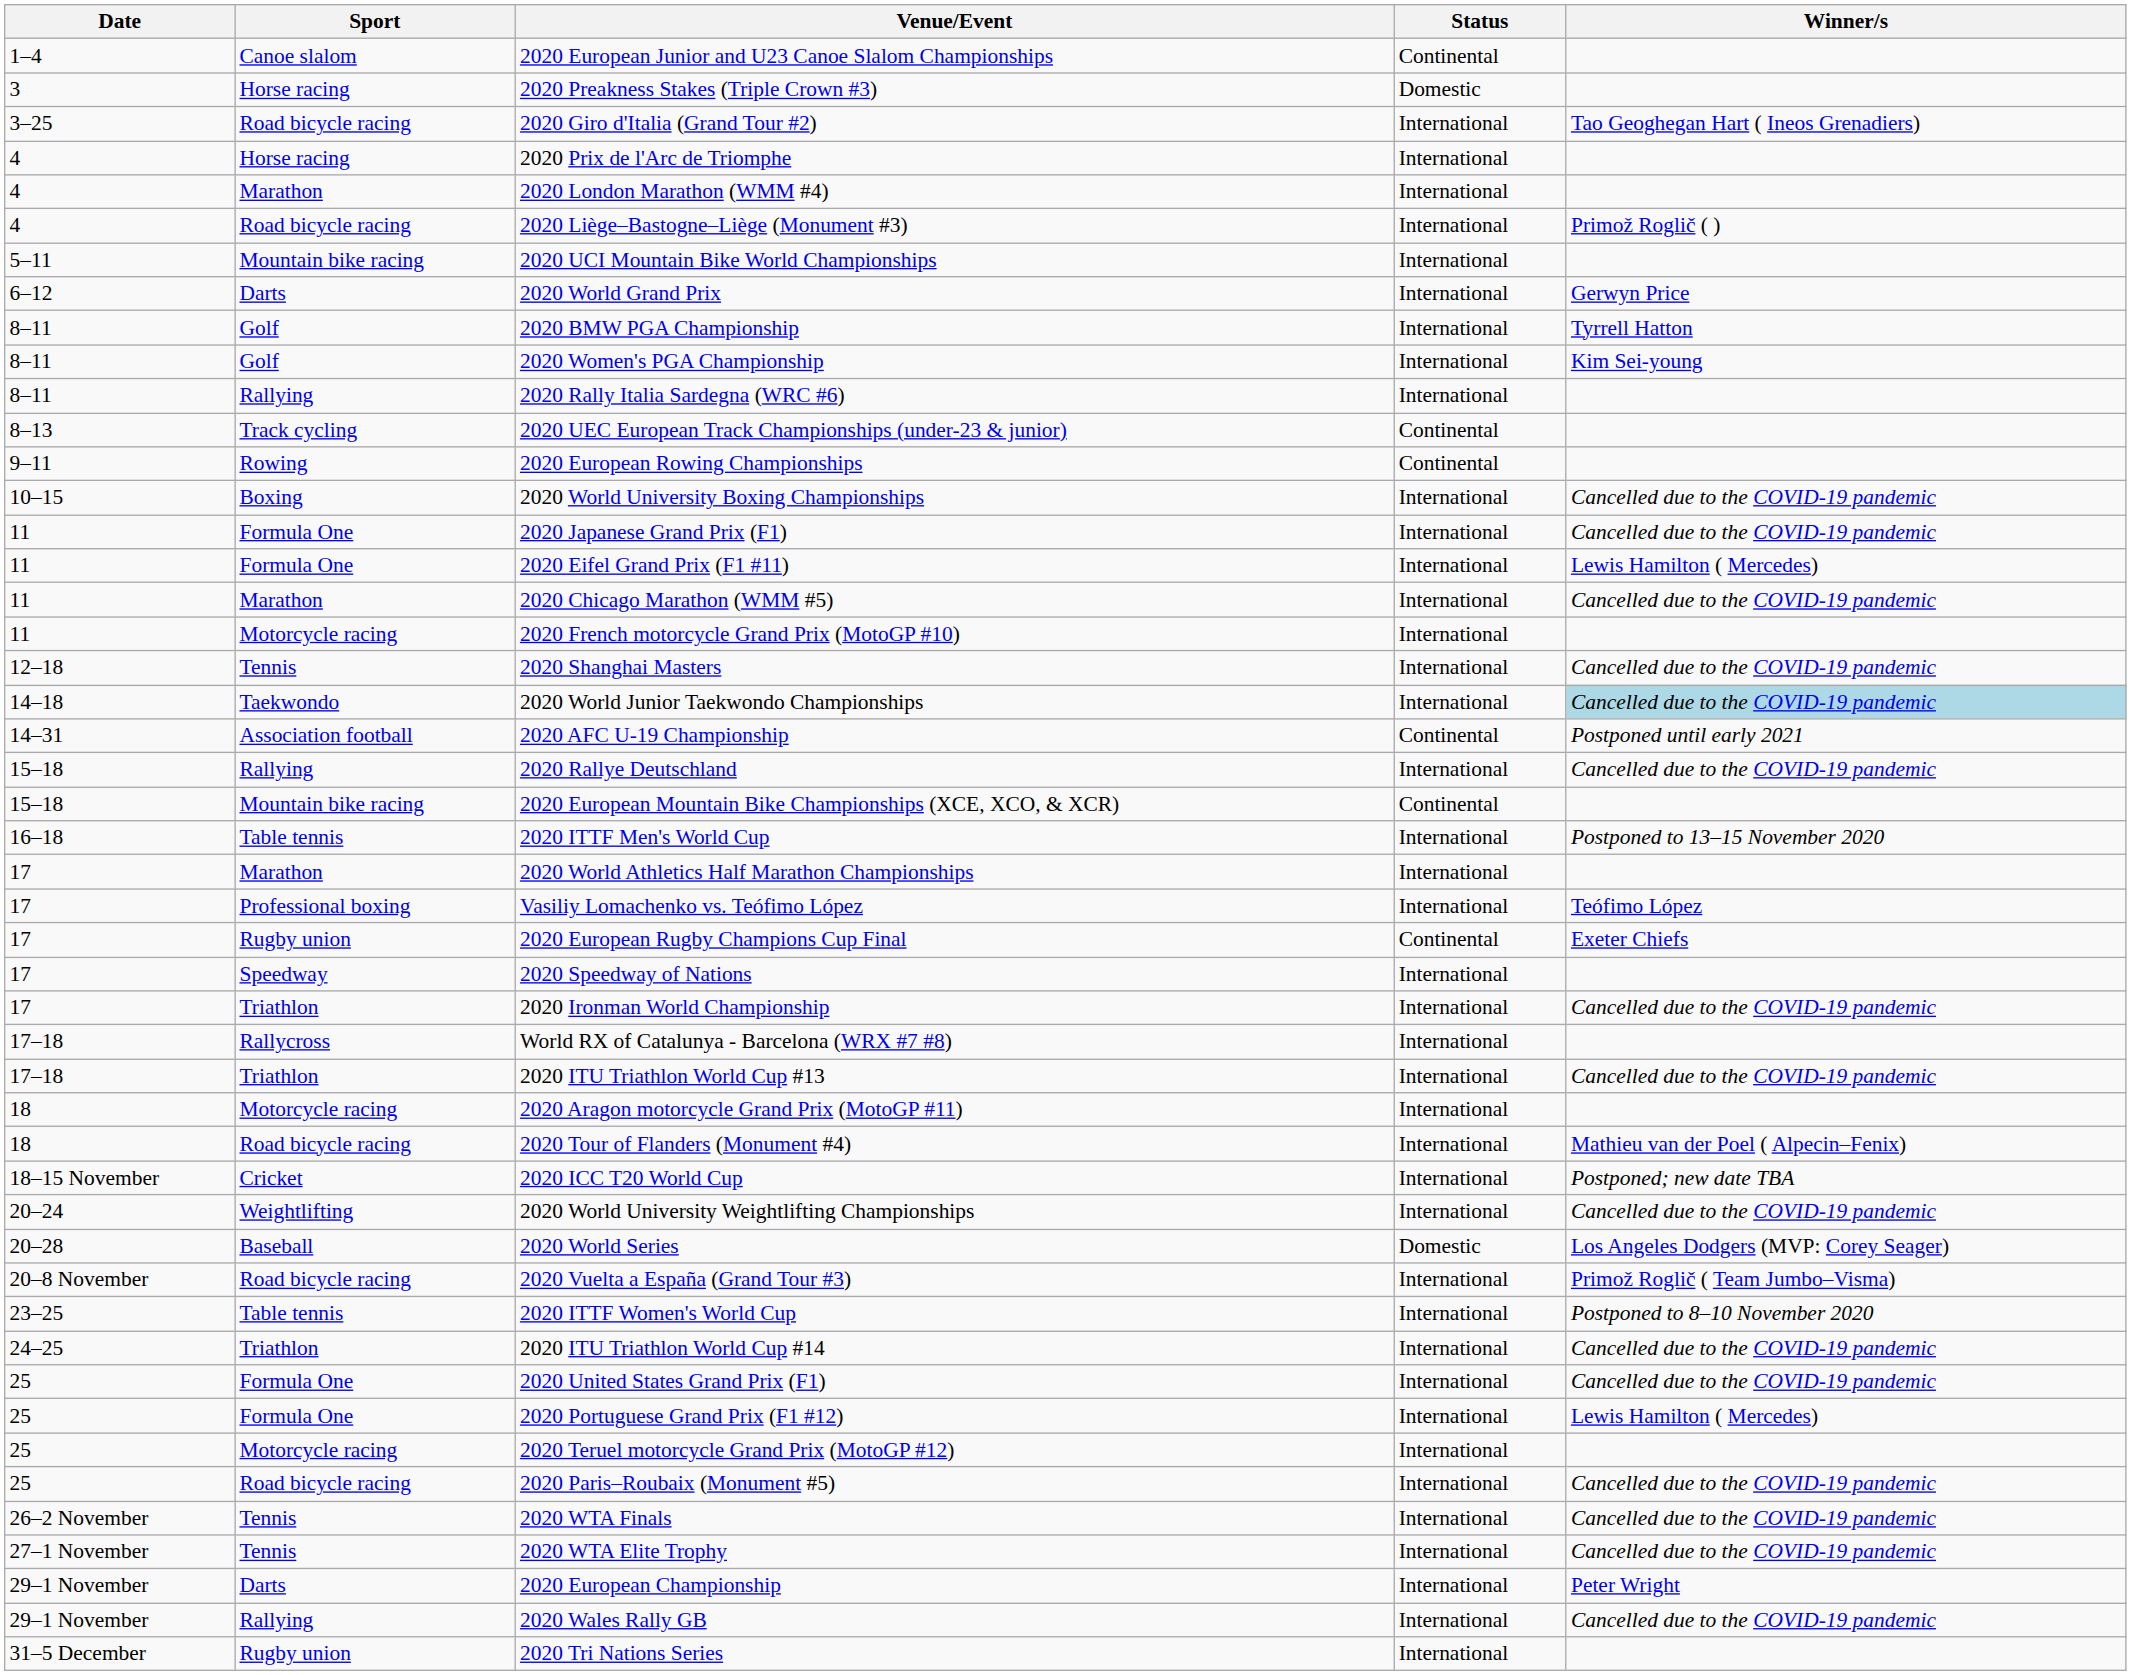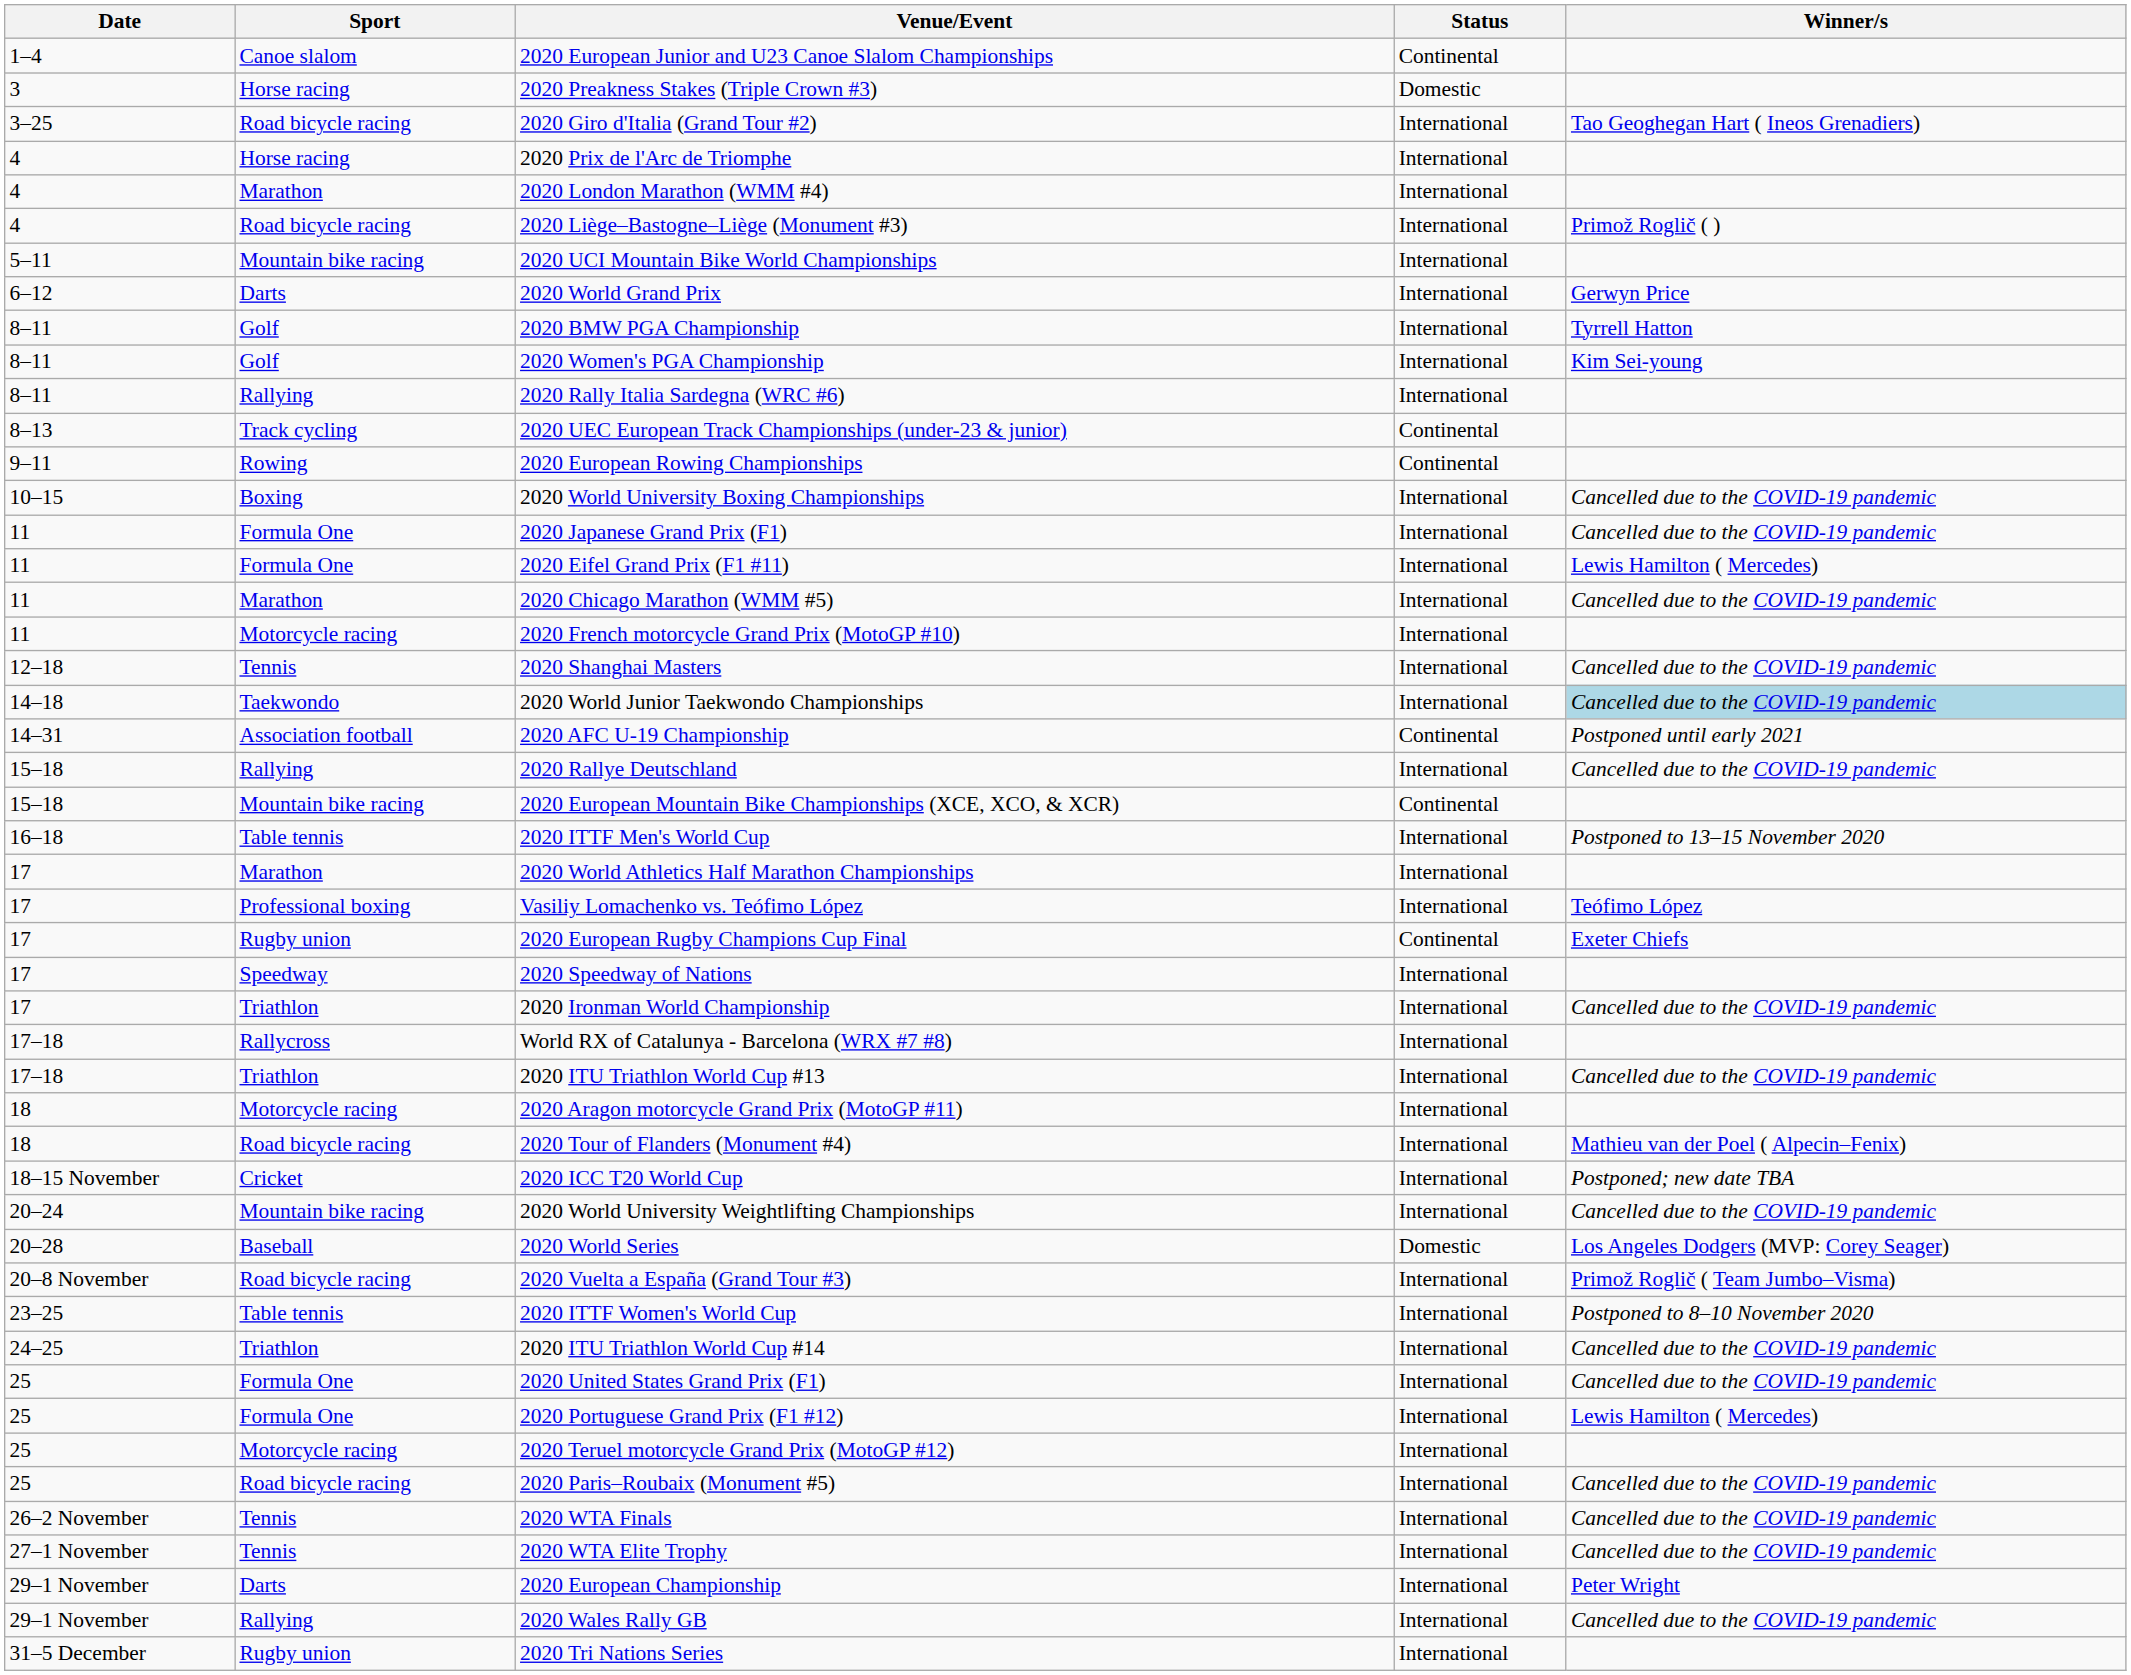 <table class="wikitable sortable"| width="100%">
 <tr>
 <th>Date</th>
 <th>Sport</th>
 <th>Venue/Event</th>
 <th>Status</th>
 <th>Winner/s</th>
 </tr>
 <tr>
 <td>1–4</td>
 <td><a href='#'>Canoe slalom</a></td>
 <td> <a href='#'>2020 European Junior and U23 Canoe Slalom Championships</a></td>
 <td>Continental</td>
 <td></td>
 </tr>
 <tr>
 <td>3</td>
 <td><a href='#'>Horse racing</a></td>
 <td> <a href='#'>2020 Preakness Stakes</a> (<a href='#'>Triple Crown #3</a>)</td>
 <td>Domestic</td>
 <td></td>
 </tr>
 <tr>
 <td>3–25</td>
 <td><a href='#'>Road bicycle racing</a></td>
 <td> <a href='#'>2020 Giro d'Italia</a> (<a href='#'>Grand Tour #2</a>)</td>
 <td>International</td>
 <td> <a href='#'>Tao Geoghegan Hart</a> ( <a href='#'>Ineos Grenadiers</a>)</td>
 </tr>
 <tr>
 <td>4</td>
 <td><a href='#'>Horse racing</a></td>
 <td> 2020 <a href='#'>Prix de l'Arc de Triomphe</a></td>
 <td>International</td>
 <td></td>
 </tr>
 <tr>
 <td>4</td>
 <td><a href='#'>Marathon</a></td>
 <td> <a href='#'>2020 London Marathon</a> (<a href='#'>WMM</a> #4)</td>
 <td>International</td>
 <td></td>
 </tr>
 <tr>
 <td>4</td>
 <td><a href='#'>Road bicycle racing</a></td>
 <td> <a href='#'>2020 Liège–Bastogne–Liège</a> (<a href='#'>Monument</a> #3)</td>
 <td>International</td>
 <td> <a href='#'>Primož Roglič</a> ( )</td>
 </tr>
 <tr>
 <td>5–11</td>
 <td><a href='#'>Mountain bike racing</a></td>
 <td> <a href='#'>2020 UCI Mountain Bike World Championships</a></td>
 <td>International</td>
 <td></td>
 </tr>
 <tr>
 <td>6–12</td>
 <td><a href='#'>Darts</a></td>
 <td> <a href='#'>2020 World Grand Prix</a></td>
 <td>International</td>
 <td> <a href='#'>Gerwyn Price</a></td>
 </tr>
 <tr>
 <td>8–11</td>
 <td><a href='#'>Golf</a></td>
 <td> <a href='#'>2020 BMW PGA Championship</a></td>
 <td>International</td>
 <td> <a href='#'>Tyrrell Hatton</a></td>
 </tr>
 <tr>
 <td>8–11</td>
 <td><a href='#'>Golf</a></td>
 <td> <a href='#'>2020 Women's PGA Championship</a></td>
 <td>International</td>
 <td> <a href='#'>Kim Sei-young</a></td>
 </tr>
 <tr>
 <td>8–11</td>
 <td><a href='#'>Rallying</a></td>
 <td> <a href='#'>2020 Rally Italia Sardegna</a> (<a href='#'>WRC #6</a>)</td>
 <td>International</td>
 <td></td>
 </tr>
 <tr>
 <td>8–13</td>
 <td><a href='#'>Track cycling</a></td>
 <td> <a href='#'>2020 UEC European Track Championships (under-23 & junior)</a></td>
 <td>Continental</td>
 <td></td>
 </tr>
 <tr>
 <td>9–11</td>
 <td><a href='#'>Rowing</a></td>
 <td> <a href='#'>2020 European Rowing Championships</a></td>
 <td>Continental</td>
 <td></td>
 </tr>
 <tr>
 <td>10–15</td>
 <td><a href='#'>Boxing</a></td>
 <td> 2020 <a href='#'>World University Boxing Championships</a></td>
 <td>International</td>
 <td><em>Cancelled due to the <a href='#'>COVID-19 pandemic</a></em></td>
 </tr>
 <tr>
 <td>11</td>
 <td><a href='#'>Formula One</a></td>
 <td> <a href='#'>2020 Japanese Grand Prix</a> (<a href='#'>F1</a>)</td>
 <td>International</td>
 <td><em>Cancelled due to the <a href='#'>COVID-19 pandemic</a></em></td>
 </tr>
 <tr>
 <td>11</td>
 <td><a href='#'>Formula One</a></td>
 <td> <a href='#'>2020 Eifel Grand Prix</a> (<a href='#'>F1 #11</a>)</td>
 <td>International</td>
 <td> <a href='#'>Lewis Hamilton</a> ( <a href='#'>Mercedes</a>)</td>
 </tr>
 <tr>
 <td>11</td>
 <td><a href='#'>Marathon</a></td>
 <td> <a href='#'>2020 Chicago Marathon</a> (<a href='#'>WMM</a> #5)</td>
 <td>International</td>
 <td><em>Cancelled due to the <a href='#'>COVID-19 pandemic</a></em></td>
 </tr>
 <tr>
 <td>11</td>
 <td><a href='#'>Motorcycle racing</a></td>
 <td> <a href='#'>2020 French motorcycle Grand Prix</a> (<a href='#'>MotoGP #10</a>)</td>
 <td>International</td>
 <td></td>
 </tr>
 <tr>
 <td>12–18</td>
 <td><a href='#'>Tennis</a></td>
 <td> <a href='#'>2020 Shanghai Masters</a></td>
 <td>International</td>
 <td><em>Cancelled due to the <a href='#'>COVID-19 pandemic</a></em></td>
 </tr>
 <tr>
 <td>14–18</td>
 <td><a href='#'>Taekwondo</a></td>
 <td> 2020 World Junior Taekwondo Championships</td>
 <td>International</td>
 <td style="background: lightblue;"><em>Cancelled due to the <a href='#'>COVID-19 pandemic</a></em></td>
 </tr>
 <tr>
 <td>14–31</td>
 <td><a href='#'>Association football</a></td>
 <td> <a href='#'>2020 AFC U-19 Championship</a></td>
 <td>Continental</td>
 <td><em>Postponed until early 2021</em></td>
 </tr>
 <tr>
 <td>15–18</td>
 <td><a href='#'>Rallying</a></td>
 <td> <a href='#'>2020 Rallye Deutschland</a></td>
 <td>International</td>
 <td><em>Cancelled due to the <a href='#'>COVID-19 pandemic</a></em></td>
 </tr>
 <tr>
 <td>15–18</td>
 <td><a href='#'>Mountain bike racing</a></td>
 <td> <a href='#'>2020 European Mountain Bike Championships</a> (XCE, XCO, & XCR)</td>
 <td>Continental</td>
 <td></td>
 </tr>
 <tr>
 <td>16–18</td>
 <td><a href='#'>Table tennis</a></td>
 <td> <a href='#'>2020 ITTF Men's World Cup</a></td>
 <td>International</td>
 <td><em>Postponed to 13–15 November 2020</em></td>
 </tr>
 <tr>
 <td>17</td>
 <td><a href='#'>Marathon</a></td>
 <td> <a href='#'>2020 World Athletics Half Marathon Championships</a></td>
 <td>International</td>
 <td></td>
 </tr>
 <tr>
 <td>17</td>
 <td><a href='#'>Professional boxing</a></td>
 <td> <a href='#'>Vasiliy Lomachenko vs. Teófimo López</a></td>
 <td>International</td>
 <td> <a href='#'>Teófimo López</a></td>
 </tr>
 <tr>
 <td>17</td>
 <td><a href='#'>Rugby union</a></td>
 <td> <a href='#'>2020 European Rugby Champions Cup Final</a></td>
 <td>Continental</td>
 <td> <a href='#'>Exeter Chiefs</a></td>
 </tr>
 <tr>
 <td>17</td>
 <td><a href='#'>Speedway</a></td>
 <td> <a href='#'>2020 Speedway of Nations</a></td>
 <td>International</td>
 <td></td>
 </tr>
 <tr>
 <td>17</td>
 <td><a href='#'>Triathlon</a></td>
 <td> 2020 <a href='#'>Ironman World Championship</a></td>
 <td>International</td>
 <td><em>Cancelled due to the <a href='#'>COVID-19 pandemic</a></em></td>
 </tr>
 <tr>
 <td>17–18</td>
 <td><a href='#'>Rallycross</a></td>
 <td> World RX of Catalunya - Barcelona (<a href='#'>WRX #7 #8</a>)</td>
 <td>International</td>
 <td></td>
 </tr>
 <tr>
 <td>17–18</td>
 <td><a href='#'>Triathlon</a></td>
 <td> 2020 <a href='#'>ITU Triathlon World Cup</a> #13</td>
 <td>International</td>
 <td><em>Cancelled due to the <a href='#'>COVID-19 pandemic</a></em></td>
 </tr>
 <tr>
 <td>18</td>
 <td><a href='#'>Motorcycle racing</a></td>
 <td> <a href='#'>2020 Aragon motorcycle Grand Prix</a> (<a href='#'>MotoGP #11</a>)</td>
 <td>International</td>
 <td></td>
 </tr>
 <tr>
 <td>18</td>
 <td><a href='#'>Road bicycle racing</a></td>
 <td> <a href='#'>2020 Tour of Flanders</a> (<a href='#'>Monument</a> #4)</td>
 <td>International</td>
 <td> <a href='#'>Mathieu van der Poel</a> ( <a href='#'>Alpecin–Fenix</a>)</td>
 </tr>
 <tr>
 <td>18–15 November</td>
 <td><a href='#'>Cricket</a></td>
 <td> <a href='#'>2020 ICC T20 World Cup</a></td>
 <td>International</td>
 <td><em>Postponed; new date TBA</em></td>
 </tr>
 <tr>
 <td>20–24</td>
-<td><a href='#'>Weightlifting</a></td>
+<td><a href='#'>Mountain bike racing</a></td>
 <td> 2020 World University Weightlifting Championships</td>
 <td>International</td>
 <td><em>Cancelled due to the <a href='#'>COVID-19 pandemic</a></em></td>
 </tr>
 <tr>
 <td>20–28</td>
 <td><a href='#'>Baseball</a></td>
 <td> <a href='#'>2020 World Series</a></td>
 <td>Domestic</td>
 <td> <a href='#'>Los Angeles Dodgers</a> (MVP:  <a href='#'>Corey Seager</a>)</td>
 </tr>
 <tr>
 <td>20–8 November</td>
 <td><a href='#'>Road bicycle racing</a></td>
 <td> <a href='#'>2020 Vuelta a España</a> (<a href='#'>Grand Tour #3</a>)</td>
 <td>International</td>
 <td> <a href='#'>Primož Roglič</a> ( <a href='#'>Team Jumbo–Visma</a>)</td>
 </tr>
 <tr>
 <td>23–25</td>
 <td><a href='#'>Table tennis</a></td>
 <td> <a href='#'>2020 ITTF Women's World Cup</a></td>
 <td>International</td>
 <td><em>Postponed to 8–10 November 2020</em></td>
 </tr>
 <tr>
 <td>24–25</td>
 <td><a href='#'>Triathlon</a></td>
 <td> 2020 <a href='#'>ITU Triathlon World Cup</a> #14</td>
 <td>International</td>
 <td><em>Cancelled due to the <a href='#'>COVID-19 pandemic</a></em></td>
 </tr>
 <tr>
 <td>25</td>
 <td><a href='#'>Formula One</a></td>
 <td> <a href='#'>2020 United States Grand Prix</a> (<a href='#'>F1</a>)</td>
 <td>International</td>
 <td><em>Cancelled due to the <a href='#'>COVID-19 pandemic</a></em></td>
 </tr>
 <tr>
 <td>25</td>
 <td><a href='#'>Formula One</a></td>
 <td> <a href='#'>2020 Portuguese Grand Prix</a> (<a href='#'>F1 #12</a>)</td>
 <td>International</td>
 <td> <a href='#'>Lewis Hamilton</a> ( <a href='#'>Mercedes</a>)</td>
 </tr>
 <tr>
 <td>25</td>
 <td><a href='#'>Motorcycle racing</a></td>
 <td> <a href='#'>2020 Teruel motorcycle Grand Prix</a> (<a href='#'>MotoGP #12</a>)</td>
 <td>International</td>
 <td></td>
 </tr>
 <tr>
 <td>25</td>
 <td><a href='#'>Road bicycle racing</a></td>
 <td> <a href='#'>2020 Paris–Roubaix</a> (<a href='#'>Monument</a> #5)</td>
 <td>International</td>
 <td><em>Cancelled due to the <a href='#'>COVID-19 pandemic</a></em></td>
 </tr>
 <tr>
 <td>26–2 November</td>
 <td><a href='#'>Tennis</a></td>
 <td> <a href='#'>2020 WTA Finals</a></td>
 <td>International</td>
 <td><em>Cancelled due to the <a href='#'>COVID-19 pandemic</a></em></td>
 </tr>
 <tr>
 <td>27–1 November</td>
 <td><a href='#'>Tennis</a></td>
 <td> <a href='#'>2020 WTA Elite Trophy</a></td>
 <td>International</td>
 <td><em>Cancelled due to the <a href='#'>COVID-19 pandemic</a></em></td>
 </tr>
 <tr>
 <td>29–1 November</td>
 <td><a href='#'>Darts</a></td>
 <td> <a href='#'>2020 European Championship</a></td>
 <td>International</td>
 <td> <a href='#'>Peter Wright</a></td>
 </tr>
 <tr>
 <td>29–1 November</td>
 <td><a href='#'>Rallying</a></td>
 <td> <a href='#'>2020 Wales Rally GB</a></td>
 <td>International</td>
 <td><em>Cancelled due to the <a href='#'>COVID-19 pandemic</a></em></td>
 </tr>
 <tr>
 <td>31–5 December</td>
 <td><a href='#'>Rugby union</a></td>
 <td> <a href='#'>2020 Tri Nations Series</a></td>
 <td>International</td>
 <td></td>
 </tr>
 </table>
